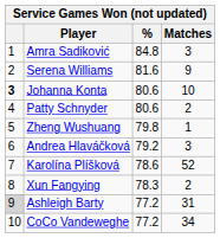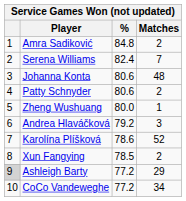 <table class="wikitable">
 <tr>
 <th colspan=4>Service Games Won (not updated)</th>
 </tr>
 <tr>
 <th></th>
 <th>Player</th>
 <th>%</th>
 <th>Matches</th>
 </tr>
 <tr>
 <td>1</td>
 <td> <a href='#'>Amra Sadiković</a></td>
 <td>84.8</td>
-<td align=center>3</td>
+<td align=center>2</td>
 </tr>
 <tr>
 <td>2</td>
 <td> <a href='#'>Serena Williams</a></td>
-<td>81.6</td>
-<td align=center>9</td>
+<td>82.4</td>
+<td align=center>7</td>
 </tr>
 <tr>
-<td><strong>3</strong></td>
+<td>3</td>
 <td> <a href='#'>Johanna Konta</a></td>
 <td>80.6</td>
-<td align=center>10</td>
+<td align=center>48</td>
 </tr>
 <tr>
 <td>4</td>
 <td> <a href='#'>Patty Schnyder</a></td>
 <td>80.6</td>
 <td align=center>2</td>
 </tr>
 <tr>
 <td>5</td>
 <td> <a href='#'>Zheng Wushuang</a></td>
-<td>79.8</td>
+<td>80.0</td>
 <td align=center>1</td>
 </tr>
 <tr>
 <td>6</td>
 <td> <a href='#'>Andrea Hlaváčková</a></td>
 <td>79.2</td>
 <td align=center>3</td>
 </tr>
 <tr>
 <td>7</td>
 <td> <a href='#'>Karolína Plíšková</a></td>
 <td>78.6</td>
 <td align=center>52</td>
 </tr>
 <tr>
 <td>8</td>
 <td> <a href='#'>Xun Fangying</a></td>
-<td>78.3</td>
+<td>78.5</td>
 <td align=center>2</td>
 </tr>
 <tr>
 <td style="background: lightgrey;">9</td>
 <td> <a href='#'>Ashleigh Barty</a></td>
 <td>77.2</td>
-<td align=center>31</td>
+<td align=center>29</td>
 </tr>
 <tr>
 <td>10</td>
 <td> <a href='#'>CoCo Vandeweghe</a></td>
 <td>77.2</td>
 <td align=center>34</td>
 </tr>
 </table>
